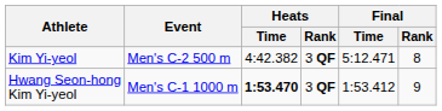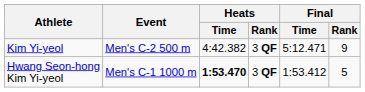 <table class=wikitable style=font-size:90%;text-align:center>
 <tr>
 <th rowspan=2>Athlete</th>
 <th rowspan=2>Event</th>
 <th colspan=2>Heats</th>
 <th colspan=2>Final</th>
 </tr>
 <tr style="font-size:95%">
 <th>Time</th>
 <th>Rank</th>
 <th>Time</th>
 <th>Rank</th>
 </tr>
 <tr>
 <td align=left><a href='#'>Kim Yi-yeol</a></td>
 <td align=left><a href='#'>Men's C-2 500 m</a></td>
 <td>4:42.382</td>
 <td>3 <strong>QF</strong></td>
 <td>5:12.471</td>
-<td>8</td>
+<td>9</td>
 </tr>
 <tr>
 <td align=left><a href='#'>Hwang Seon-hong</a><br>Kim Yi-yeol</td>
 <td align=left><a href='#'>Men's C-1 1000 m</a></td>
 <td><strong>1:53.470</strong></td>
 <td>3 <strong>QF</strong></td>
 <td>1:53.412</td>
-<td>9</td>
+<td>5</td>
 </tr>
 </table>
